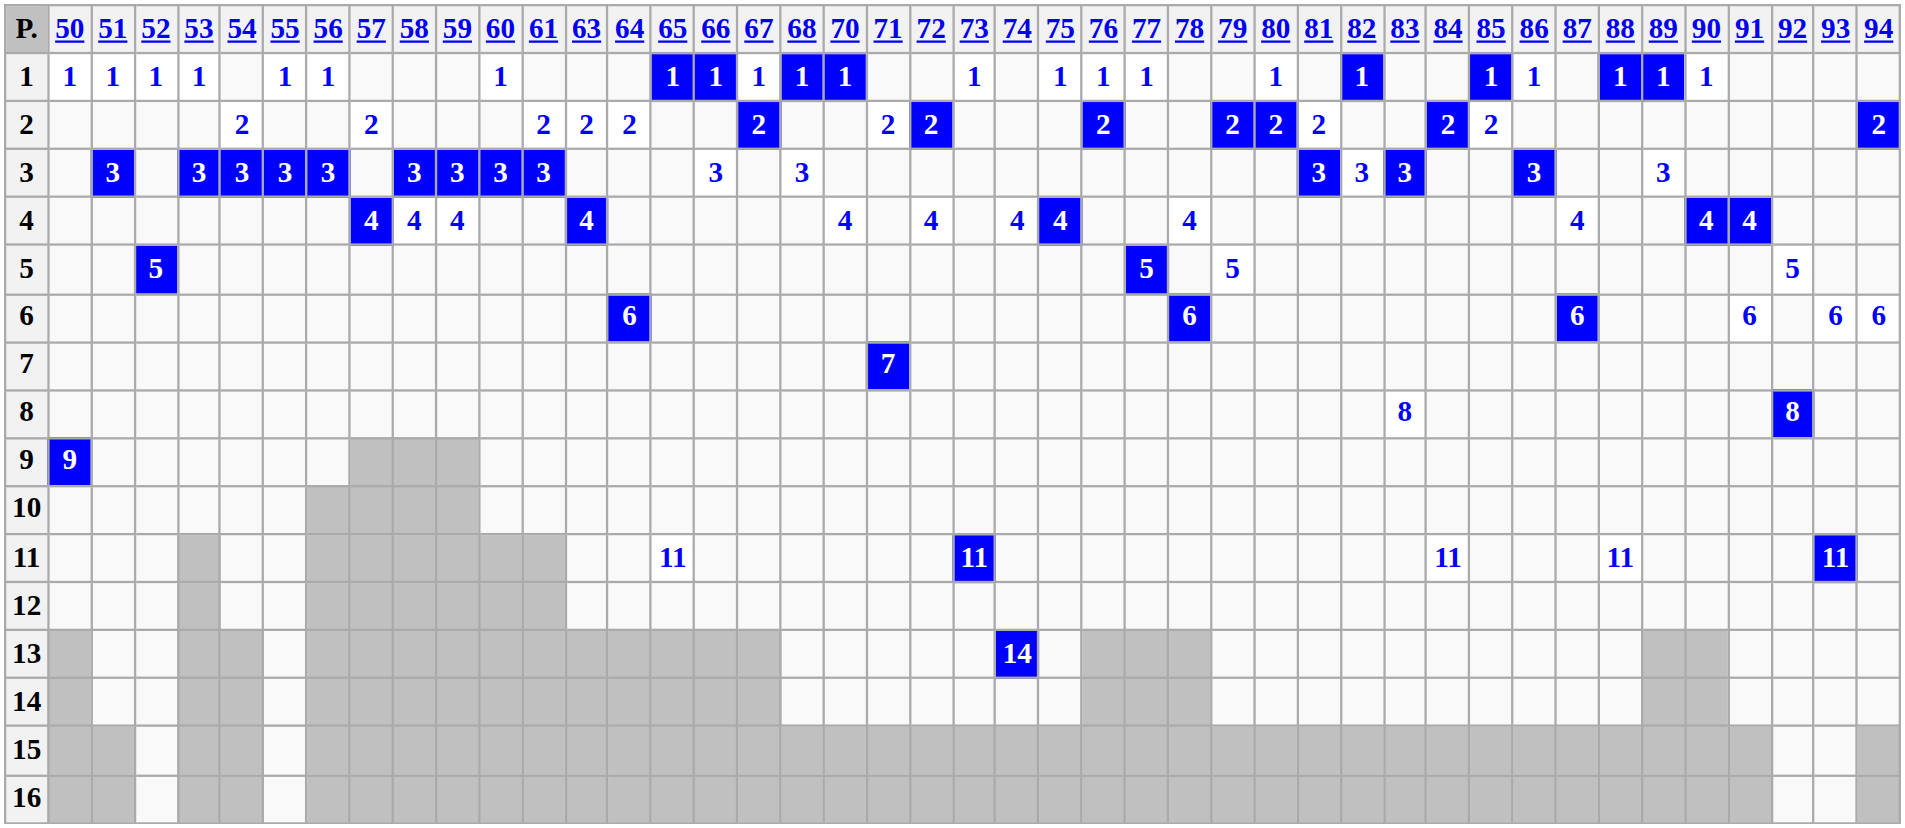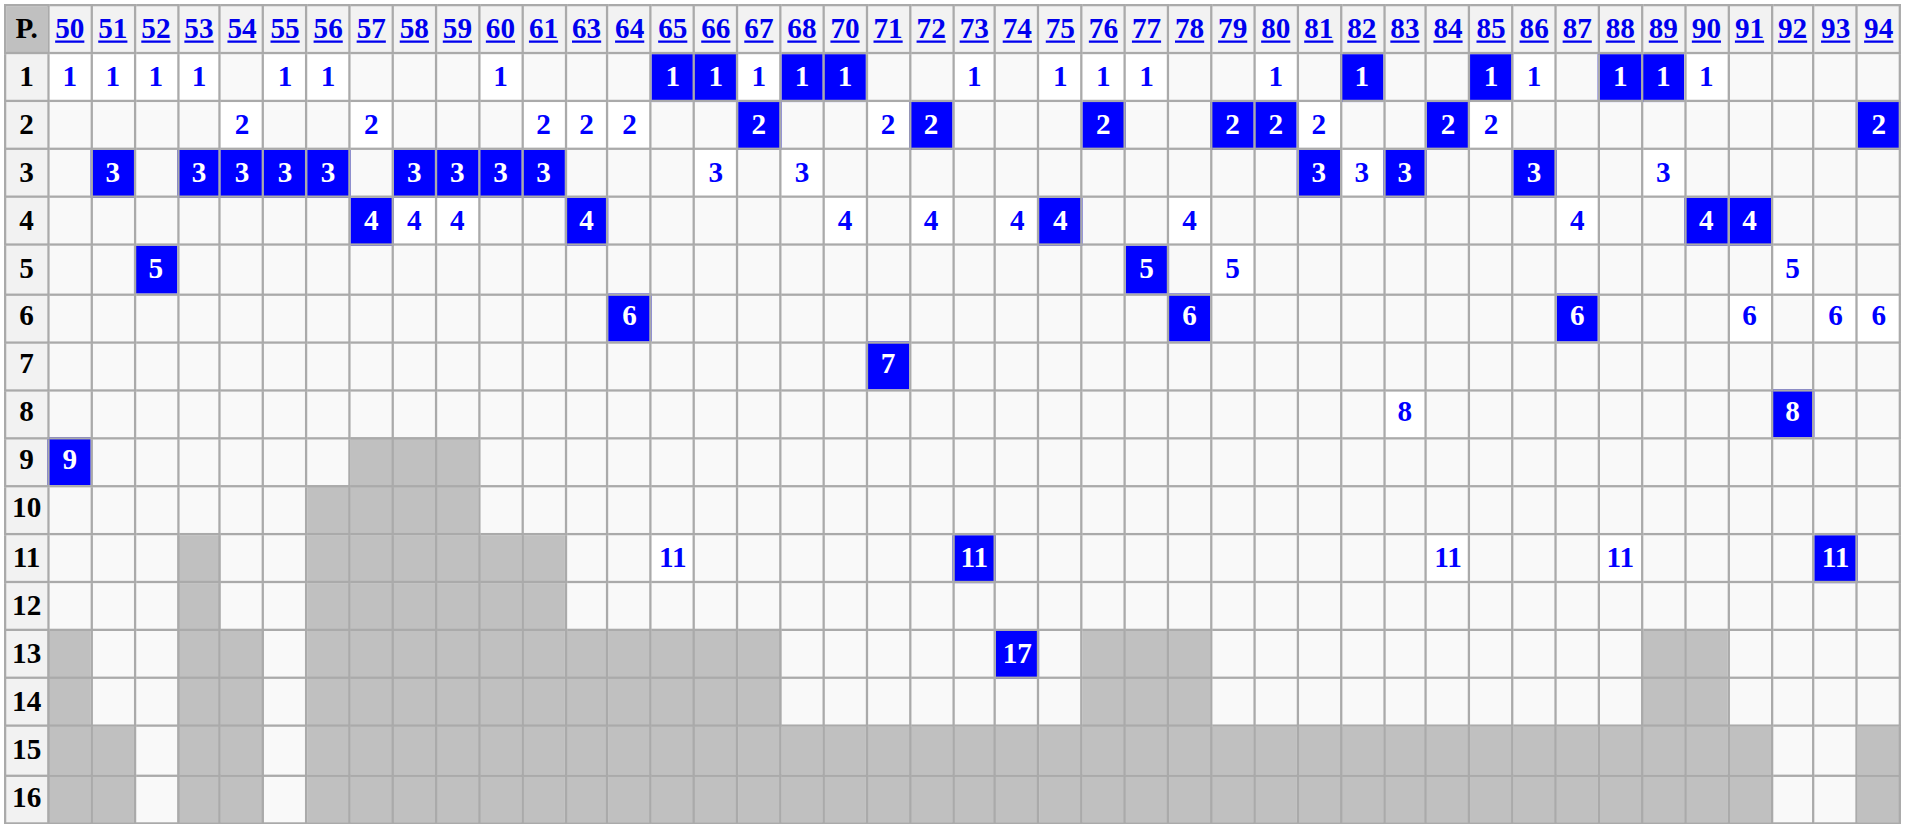 <table class="wikitable" style="text-align: center; font-size:80%">
 <tr>
 <th style="background:#c0c0c0">P.</th>
 <th><strong><a href='#'>50</a></strong></th>
 <th><strong><a href='#'>51</a></strong></th>
 <th><strong><a href='#'>52</a></strong></th>
 <th><strong><a href='#'>53</a></strong></th>
 <th><strong><a href='#'>54</a></strong></th>
 <th><strong><a href='#'>55</a></strong></th>
 <th><strong><a href='#'>56</a></strong></th>
 <th><strong><a href='#'>57</a></strong></th>
 <th><strong><a href='#'>58</a></strong></th>
 <th><strong><a href='#'>59</a></strong></th>
 <th><strong><a href='#'>60</a></strong></th>
 <th><strong><a href='#'>61</a></strong></th>
 <th><strong><a href='#'>63</a></strong></th>
 <th><strong><a href='#'>64</a></strong></th>
 <th><strong><a href='#'>65</a></strong></th>
 <th><strong><a href='#'>66</a></strong></th>
 <th><strong><a href='#'>67</a></strong></th>
 <th><strong><a href='#'>68</a></strong></th>
 <th><strong><a href='#'>70</a></strong></th>
 <th><strong><a href='#'>71</a></strong></th>
 <th><strong><a href='#'>72</a></strong></th>
 <th><strong><a href='#'>73</a></strong></th>
 <th><strong><a href='#'>74</a></strong></th>
 <th><strong><a href='#'>75</a></strong></th>
 <th><strong><a href='#'>76</a></strong></th>
 <th><strong><a href='#'>77</a></strong></th>
 <th><strong><a href='#'>78</a></strong></th>
 <th><strong><a href='#'>79</a></strong></th>
 <th><strong><a href='#'>80</a></strong></th>
 <th><strong><a href='#'>81</a></strong></th>
 <th><strong><a href='#'>82</a></strong></th>
 <th><strong><a href='#'>83</a></strong></th>
 <th><strong><a href='#'>84</a></strong></th>
 <th><strong><a href='#'>85</a></strong></th>
 <th><strong><a href='#'>86</a></strong></th>
 <th><strong><a href='#'>87</a></strong></th>
 <th><strong><a href='#'>88</a></strong></th>
 <th><strong><a href='#'>89</a></strong></th>
 <th><strong><a href='#'>90</a></strong></th>
 <th><strong><a href='#'>91</a></strong></th>
 <th><strong><a href='#'>92</a></strong></th>
 <th><strong><a href='#'>93</a></strong></th>
 <th><strong><a href='#'>94</a></strong></th>
 </tr>
 <tr>
 <th>1</th>
 <td style="background-color:#FFFFFF;color:blue;"><strong>1</strong></td>
 <td style="background-color:#FFFFFF;color:blue;"><strong>1</strong></td>
 <td style="background-color:#FFFFFF;color:blue;"><strong>1</strong></td>
 <td style="background-color:#FFFFFF;color:blue;"><strong>1</strong></td>
 <td></td>
 <td style="background-color:#FFFFFF;color:blue;"><strong>1</strong></td>
 <td style="background-color:#FFFFFF;color:blue;"><strong>1</strong></td>
 <td></td>
 <td></td>
 <td></td>
 <td style="background-color:#FFFFFF;color:blue;"><strong>1</strong></td>
 <td></td>
 <td></td>
 <td></td>
 <td style="background-color:#0000FF;color:white;"><strong>1</strong></td>
 <td style="background-color:#0000FF;color:white;"><strong>1</strong></td>
 <td style="background-color:#FFFFFF;color:blue;"><strong>1</strong></td>
 <td style="background-color:#0000FF;color:white;"><strong>1</strong></td>
 <td style="background-color:#0000FF;color:white;"><strong>1</strong></td>
 <td></td>
 <td></td>
 <td style="background-color:#FFFFFF;color:blue;"><strong>1</strong></td>
 <td></td>
 <td style="background-color:#FFFFFF;color:blue;"><strong>1</strong></td>
 <td style="background-color:#FFFFFF;color:blue;"><strong>1</strong></td>
 <td style="background-color:#FFFFFF;color:blue;"><strong>1</strong></td>
 <td></td>
 <td></td>
 <td style="background-color:#FFFFFF;color:blue;"><strong>1</strong></td>
 <td></td>
 <td style="background-color:#0000FF;color:white;"><strong>1</strong></td>
 <td></td>
 <td></td>
 <td style="background-color:#0000FF;color:white;"><strong>1</strong></td>
 <td style="background-color:#FFFFFF;color:blue;"><strong>1</strong></td>
 <td></td>
 <td style="background-color:#0000FF;color:white;"><strong>1</strong></td>
 <td style="background-color:#0000FF;color:white;"><strong>1</strong></td>
 <td style="background-color:#FFFFFF;color:blue;"><strong>1</strong></td>
 <td></td>
 <td></td>
 <td></td>
 <td></td>
 </tr>
 <tr>
 <th>2</th>
 <td></td>
 <td></td>
 <td></td>
 <td></td>
 <td style="background-color:#FFFFFF;color:blue;"><strong>2</strong></td>
 <td></td>
 <td></td>
 <td style="background-color:#FFFFFF;color:blue;"><strong>2</strong></td>
 <td></td>
 <td></td>
 <td></td>
 <td style="background-color:#FFFFFF;color:blue;"><strong>2</strong></td>
 <td style="background-color:#FFFFFF;color:blue;"><strong>2</strong></td>
 <td style="background-color:#FFFFFF;color:blue;"><strong>2</strong></td>
 <td></td>
 <td></td>
 <td style="background-color:#0000FF;color:white;"><strong>2</strong></td>
 <td></td>
 <td></td>
 <td style="background-color:#FFFFFF;color:blue;"><strong>2</strong></td>
 <td style="background-color:#0000FF;color:white;"><strong>2</strong></td>
 <td></td>
 <td></td>
 <td></td>
 <td style="background-color:#0000FF;color:white;"><strong>2</strong></td>
 <td></td>
 <td></td>
 <td style="background-color:#0000FF;color:white;"><strong>2</strong></td>
 <td style="background-color:#0000FF;color:white;"><strong>2</strong></td>
 <td style="background-color:#FFFFFF;color:blue;"><strong>2</strong></td>
 <td></td>
 <td></td>
 <td style="background-color:#0000FF;color:white;"><strong>2</strong></td>
 <td style="background-color:#FFFFFF;color:blue;"><strong>2</strong></td>
 <td></td>
 <td></td>
 <td></td>
 <td></td>
 <td></td>
 <td></td>
 <td></td>
 <td></td>
 <td style="background-color:#0000FF;color:white;"><strong>2</strong></td>
 </tr>
 <tr>
 <th>3</th>
 <td></td>
 <td style="background-color:#0000FF;color:white;"><strong>3</strong></td>
 <td></td>
 <td style="background-color:#0000FF;color:white;"><strong>3</strong></td>
 <td style="background-color:#0000FF;color:white;"><strong>3</strong></td>
 <td style="background-color:#0000FF;color:white;"><strong>3</strong></td>
 <td style="background-color:#0000FF;color:white;"><strong>3</strong></td>
 <td></td>
 <td style="background-color:#0000FF;color:white;"><strong>3</strong></td>
 <td style="background-color:#0000FF;color:white;"><strong>3</strong></td>
 <td style="background-color:#0000FF;color:white;"><strong>3</strong></td>
 <td style="background-color:#0000FF;color:white;"><strong>3</strong></td>
 <td></td>
 <td></td>
 <td></td>
 <td style="background-color:#FFFFFF;color:blue;"><strong>3</strong></td>
 <td></td>
 <td style="background-color:#FFFFFF;color:blue;"><strong>3</strong></td>
 <td></td>
 <td></td>
 <td></td>
 <td></td>
 <td></td>
 <td></td>
 <td></td>
 <td></td>
 <td></td>
 <td></td>
 <td></td>
 <td style="background-color:#0000FF;color:white;"><strong>3</strong></td>
 <td style="background-color:#FFFFFF;color:blue;"><strong>3</strong></td>
 <td style="background-color:#0000FF;color:white;"><strong>3</strong></td>
 <td></td>
 <td></td>
 <td style="background-color:#0000FF;color:white;"><strong>3</strong></td>
 <td></td>
 <td></td>
 <td style="background-color:#FFFFFF;color:blue;"><strong>3</strong></td>
 <td></td>
 <td></td>
 <td></td>
 <td></td>
 <td></td>
 </tr>
 <tr>
 <th>4</th>
 <td></td>
 <td></td>
 <td></td>
 <td></td>
 <td></td>
 <td></td>
 <td></td>
 <td style="background-color:#0000FF;color:white;"><strong>4</strong></td>
 <td style="background-color:#FFFFFF;color:blue;"><strong>4</strong></td>
 <td style="background-color:#FFFFFF;color:blue;"><strong>4</strong></td>
 <td></td>
 <td></td>
 <td style="background-color:#0000FF;color:white;"><strong>4</strong></td>
 <td></td>
 <td></td>
 <td></td>
 <td></td>
 <td></td>
 <td style="background-color:#FFFFFF;color:blue;"><strong>4</strong></td>
 <td></td>
 <td style="background-color:#FFFFFF;color:blue;"><strong>4</strong></td>
 <td></td>
 <td style="background-color:#FFFFFF;color:blue;"><strong>4</strong></td>
 <td style="background-color:#0000FF;color:white;"><strong>4</strong></td>
 <td></td>
 <td></td>
 <td style="background-color:#FFFFFF;color:blue;"><strong>4</strong></td>
 <td></td>
 <td></td>
 <td></td>
 <td></td>
 <td></td>
 <td></td>
 <td></td>
 <td></td>
 <td style="background-color:#FFFFFF;color:blue;"><strong>4</strong></td>
 <td></td>
 <td></td>
 <td style="background-color:#0000FF;color:white;"><strong>4</strong></td>
 <td style="background-color:#0000FF;color:white;"><strong>4</strong></td>
 <td></td>
 <td></td>
 <td></td>
 </tr>
 <tr>
 <th>5</th>
 <td></td>
 <td></td>
 <td style="background-color:#0000FF;color:white;"><strong>5</strong></td>
 <td></td>
 <td></td>
 <td></td>
 <td></td>
 <td></td>
 <td></td>
 <td></td>
 <td></td>
 <td></td>
 <td></td>
 <td></td>
 <td></td>
 <td></td>
 <td></td>
 <td></td>
 <td></td>
 <td></td>
 <td></td>
 <td></td>
 <td></td>
 <td></td>
 <td></td>
 <td style="background-color:#0000FF;color:white;"><strong>5</strong></td>
 <td></td>
 <td style="background-color:#FFFFFF;color:blue;"><strong>5</strong></td>
 <td></td>
 <td></td>
 <td></td>
 <td></td>
 <td></td>
 <td></td>
 <td></td>
 <td></td>
 <td></td>
 <td></td>
 <td></td>
 <td></td>
 <td style="background-color:#FFFFFF;color:blue;"><strong>5</strong></td>
 <td></td>
 <td></td>
 </tr>
 <tr>
 <th>6</th>
 <td></td>
 <td></td>
 <td></td>
 <td></td>
 <td></td>
 <td></td>
 <td></td>
 <td></td>
 <td></td>
 <td></td>
 <td></td>
 <td></td>
 <td></td>
 <td style="background-color:#0000FF;color:white;"><strong>6</strong></td>
 <td></td>
 <td></td>
 <td></td>
 <td></td>
 <td></td>
 <td></td>
 <td></td>
 <td></td>
 <td></td>
 <td></td>
 <td></td>
 <td></td>
 <td style="background-color:#0000FF;color:white;"><strong>6</strong></td>
 <td></td>
 <td></td>
 <td></td>
 <td></td>
 <td></td>
 <td></td>
 <td></td>
 <td></td>
 <td style="background-color:#0000FF;color:white;"><strong>6</strong></td>
 <td></td>
 <td></td>
 <td></td>
 <td style="background-color:#FFFFFF;color:blue;"><strong>6</strong></td>
 <td></td>
 <td style="background-color:#FFFFFF;color:blue;"><strong>6</strong></td>
 <td style="background-color:#FFFFFF;color:blue;"><strong>6</strong></td>
 </tr>
 <tr>
 <th>7</th>
 <td></td>
 <td></td>
 <td></td>
 <td></td>
 <td></td>
 <td></td>
 <td></td>
 <td></td>
 <td></td>
 <td></td>
 <td></td>
 <td></td>
 <td></td>
 <td></td>
 <td></td>
 <td></td>
 <td></td>
 <td></td>
 <td></td>
 <td style="background-color:#0000FF;color:white;"><strong>7</strong></td>
 <td></td>
 <td></td>
 <td></td>
 <td></td>
 <td></td>
 <td></td>
 <td></td>
 <td></td>
 <td></td>
 <td></td>
 <td></td>
 <td></td>
 <td></td>
 <td></td>
 <td></td>
 <td></td>
 <td></td>
 <td></td>
 <td></td>
 <td></td>
 <td></td>
 <td></td>
 <td></td>
 </tr>
 <tr>
 <th>8</th>
 <td></td>
 <td></td>
 <td></td>
 <td></td>
 <td></td>
 <td></td>
 <td></td>
 <td></td>
 <td></td>
 <td></td>
 <td></td>
 <td></td>
 <td></td>
 <td></td>
 <td></td>
 <td></td>
 <td></td>
 <td></td>
 <td></td>
 <td></td>
 <td></td>
 <td></td>
 <td></td>
 <td></td>
 <td></td>
 <td></td>
 <td></td>
 <td></td>
 <td></td>
 <td></td>
 <td></td>
 <td style="background-color:#FFFFFF;color:blue;"><strong>8</strong></td>
 <td></td>
 <td></td>
 <td></td>
 <td></td>
 <td></td>
 <td></td>
 <td></td>
 <td></td>
 <td style="background-color:#0000FF;color:white;"><strong>8</strong></td>
 <td></td>
 <td></td>
 </tr>
 <tr>
 <th>9</th>
 <td style="background-color:#0000FF;color:white;"><strong>9</strong></td>
 <td></td>
 <td></td>
 <td></td>
 <td></td>
 <td></td>
 <td></td>
 <td style="background:#c0c0c0"></td>
 <td style="background:#c0c0c0"></td>
 <td style="background:#c0c0c0"></td>
 <td></td>
 <td></td>
 <td></td>
 <td></td>
 <td></td>
 <td></td>
 <td></td>
 <td></td>
 <td></td>
 <td></td>
 <td></td>
 <td></td>
 <td></td>
 <td></td>
 <td></td>
 <td></td>
 <td></td>
 <td></td>
 <td></td>
 <td></td>
 <td></td>
 <td></td>
 <td></td>
 <td></td>
 <td></td>
 <td></td>
 <td></td>
 <td></td>
 <td></td>
 <td></td>
 <td></td>
 <td></td>
 <td></td>
 </tr>
 <tr>
 <th>10</th>
 <td></td>
 <td></td>
 <td></td>
 <td></td>
 <td></td>
 <td></td>
 <td style="background:#c0c0c0"></td>
 <td style="background:#c0c0c0"></td>
 <td style="background:#c0c0c0"></td>
 <td style="background:#c0c0c0"></td>
 <td></td>
 <td></td>
 <td></td>
 <td></td>
 <td></td>
 <td></td>
 <td></td>
 <td></td>
 <td></td>
 <td></td>
 <td></td>
 <td></td>
 <td></td>
 <td></td>
 <td></td>
 <td></td>
 <td></td>
 <td></td>
 <td></td>
 <td></td>
 <td></td>
 <td></td>
 <td></td>
 <td></td>
 <td></td>
 <td></td>
 <td></td>
 <td></td>
 <td></td>
 <td></td>
 <td></td>
 <td></td>
 <td></td>
 </tr>
 <tr>
 <th>11</th>
 <td></td>
 <td></td>
 <td></td>
 <td style="background:#c0c0c0"></td>
 <td></td>
 <td></td>
 <td style="background:#c0c0c0"></td>
 <td style="background:#c0c0c0"></td>
 <td style="background:#c0c0c0"></td>
 <td style="background:#c0c0c0"></td>
 <td style="background:#c0c0c0"></td>
 <td style="background:#c0c0c0"></td>
 <td></td>
 <td></td>
 <td style="background-color:#FFFFFF;color:blue;"><strong>11</strong></td>
 <td></td>
 <td></td>
 <td></td>
 <td></td>
 <td></td>
 <td></td>
 <td style="background-color:#0000FF;color:white;"><strong>11</strong></td>
 <td></td>
 <td></td>
 <td></td>
 <td></td>
 <td></td>
 <td></td>
 <td></td>
 <td></td>
 <td></td>
 <td></td>
 <td style="background-color:#FFFFFF;color:blue;"><strong>11</strong></td>
 <td></td>
 <td></td>
 <td></td>
 <td style="background-color:#FFFFFF;color:blue;"><strong>11</strong></td>
 <td></td>
 <td></td>
 <td></td>
 <td></td>
 <td style="background-color:#0000FF;color:white;"><strong>11</strong></td>
 <td></td>
 </tr>
 <tr>
 <th>12</th>
 <td></td>
 <td></td>
 <td></td>
 <td style="background:#c0c0c0"></td>
 <td></td>
 <td></td>
 <td style="background:#c0c0c0"></td>
 <td style="background:#c0c0c0"></td>
 <td style="background:#c0c0c0"></td>
 <td style="background:#c0c0c0"></td>
 <td style="background:#c0c0c0"></td>
 <td style="background:#c0c0c0"></td>
 <td></td>
 <td></td>
 <td></td>
 <td></td>
 <td></td>
 <td></td>
 <td></td>
 <td></td>
 <td></td>
 <td></td>
 <td></td>
 <td></td>
 <td></td>
 <td></td>
 <td></td>
 <td></td>
 <td></td>
 <td></td>
 <td></td>
 <td></td>
 <td></td>
 <td></td>
 <td></td>
 <td></td>
 <td></td>
 <td></td>
 <td></td>
 <td></td>
 <td></td>
 <td></td>
 <td></td>
 </tr>
 <tr>
 <th>13</th>
 <td style="background:#c0c0c0"></td>
 <td></td>
 <td></td>
 <td style="background:#c0c0c0"></td>
 <td style="background:#c0c0c0"></td>
 <td></td>
 <td style="background:#c0c0c0"></td>
 <td style="background:#c0c0c0"></td>
 <td style="background:#c0c0c0"></td>
 <td style="background:#c0c0c0"></td>
 <td style="background:#c0c0c0"></td>
 <td style="background:#c0c0c0"></td>
 <td style="background:#c0c0c0"></td>
 <td style="background:#c0c0c0"></td>
 <td style="background:#c0c0c0"></td>
 <td style="background:#c0c0c0"></td>
 <td style="background:#c0c0c0"></td>
 <td></td>
 <td></td>
 <td></td>
 <td></td>
 <td></td>
-<td style="background-color:#0000FF;color:white;"><strong>14</strong></td>
+<td style="background-color:#0000FF;color:white;"><strong>17</strong></td>
 <td></td>
 <td style="background:#c0c0c0"></td>
 <td style="background:#c0c0c0"></td>
 <td style="background:#c0c0c0"></td>
 <td></td>
 <td></td>
 <td></td>
 <td></td>
 <td></td>
 <td></td>
 <td></td>
 <td></td>
 <td></td>
 <td></td>
 <td style="background:#c0c0c0"></td>
 <td style="background:#c0c0c0"></td>
 <td></td>
 <td></td>
 <td></td>
 <td></td>
 </tr>
 <tr>
 <th>14</th>
 <td style="background:#c0c0c0"></td>
 <td></td>
 <td></td>
 <td style="background:#c0c0c0"></td>
 <td style="background:#c0c0c0"></td>
 <td></td>
 <td style="background:#c0c0c0"></td>
 <td style="background:#c0c0c0"></td>
 <td style="background:#c0c0c0"></td>
 <td style="background:#c0c0c0"></td>
 <td style="background:#c0c0c0"></td>
 <td style="background:#c0c0c0"></td>
 <td style="background:#c0c0c0"></td>
 <td style="background:#c0c0c0"></td>
 <td style="background:#c0c0c0"></td>
 <td style="background:#c0c0c0"></td>
 <td style="background:#c0c0c0"></td>
 <td></td>
 <td></td>
 <td></td>
 <td></td>
 <td></td>
 <td></td>
 <td></td>
 <td style="background:#c0c0c0"></td>
 <td style="background:#c0c0c0"></td>
 <td style="background:#c0c0c0"></td>
 <td></td>
 <td></td>
 <td></td>
 <td></td>
 <td></td>
 <td></td>
 <td></td>
 <td></td>
 <td></td>
 <td></td>
 <td style="background:#c0c0c0"></td>
 <td style="background:#c0c0c0"></td>
 <td></td>
 <td></td>
 <td></td>
 <td></td>
 </tr>
 <tr>
 <th>15</th>
 <td style="background:#c0c0c0"></td>
 <td style="background:#c0c0c0"></td>
 <td></td>
 <td style="background:#c0c0c0"></td>
 <td style="background:#c0c0c0"></td>
 <td></td>
 <td style="background:#c0c0c0"></td>
 <td style="background:#c0c0c0"></td>
 <td style="background:#c0c0c0"></td>
 <td style="background:#c0c0c0"></td>
 <td style="background:#c0c0c0"></td>
 <td style="background:#c0c0c0"></td>
 <td style="background:#c0c0c0"></td>
 <td style="background:#c0c0c0"></td>
 <td style="background:#c0c0c0"></td>
 <td style="background:#c0c0c0"></td>
 <td style="background:#c0c0c0"></td>
 <td style="background:#c0c0c0"></td>
 <td style="background:#c0c0c0"></td>
 <td style="background:#c0c0c0"></td>
 <td style="background:#c0c0c0"></td>
 <td style="background:#c0c0c0"></td>
 <td style="background:#c0c0c0"></td>
 <td style="background:#c0c0c0"></td>
 <td style="background:#c0c0c0"></td>
 <td style="background:#c0c0c0"></td>
 <td style="background:#c0c0c0"></td>
 <td style="background:#c0c0c0"></td>
 <td style="background:#c0c0c0"></td>
 <td style="background:#c0c0c0"></td>
 <td style="background:#c0c0c0"></td>
 <td style="background:#c0c0c0"></td>
 <td style="background:#c0c0c0"></td>
 <td style="background:#c0c0c0"></td>
 <td style="background:#c0c0c0"></td>
 <td style="background:#c0c0c0"></td>
 <td style="background:#c0c0c0"></td>
 <td style="background:#c0c0c0"></td>
 <td style="background:#c0c0c0"></td>
 <td style="background:#c0c0c0"></td>
 <td></td>
 <td></td>
 <td style="background:#c0c0c0"></td>
 </tr>
 <tr>
 <th>16</th>
 <td style="background:#c0c0c0"></td>
 <td style="background:#c0c0c0"></td>
 <td></td>
 <td style="background:#c0c0c0"></td>
 <td style="background:#c0c0c0"></td>
 <td></td>
 <td style="background:#c0c0c0"></td>
 <td style="background:#c0c0c0"></td>
 <td style="background:#c0c0c0"></td>
 <td style="background:#c0c0c0"></td>
 <td style="background:#c0c0c0"></td>
 <td style="background:#c0c0c0"></td>
 <td style="background:#c0c0c0"></td>
 <td style="background:#c0c0c0"></td>
 <td style="background:#c0c0c0"></td>
 <td style="background:#c0c0c0"></td>
 <td style="background:#c0c0c0"></td>
 <td style="background:#c0c0c0"></td>
 <td style="background:#c0c0c0"></td>
 <td style="background:#c0c0c0"></td>
 <td style="background:#c0c0c0"></td>
 <td style="background:#c0c0c0"></td>
 <td style="background:#c0c0c0"></td>
 <td style="background:#c0c0c0"></td>
 <td style="background:#c0c0c0"></td>
 <td style="background:#c0c0c0"></td>
 <td style="background:#c0c0c0"></td>
 <td style="background:#c0c0c0"></td>
 <td style="background:#c0c0c0"></td>
 <td style="background:#c0c0c0"></td>
 <td style="background:#c0c0c0"></td>
 <td style="background:#c0c0c0"></td>
 <td style="background:#c0c0c0"></td>
 <td style="background:#c0c0c0"></td>
 <td style="background:#c0c0c0"></td>
 <td style="background:#c0c0c0"></td>
 <td style="background:#c0c0c0"></td>
 <td style="background:#c0c0c0"></td>
 <td style="background:#c0c0c0"></td>
 <td style="background:#c0c0c0"></td>
 <td></td>
 <td></td>
 <td style="background:#c0c0c0"></td>
 </tr>
 <tr>
 </tr>
 </table>
